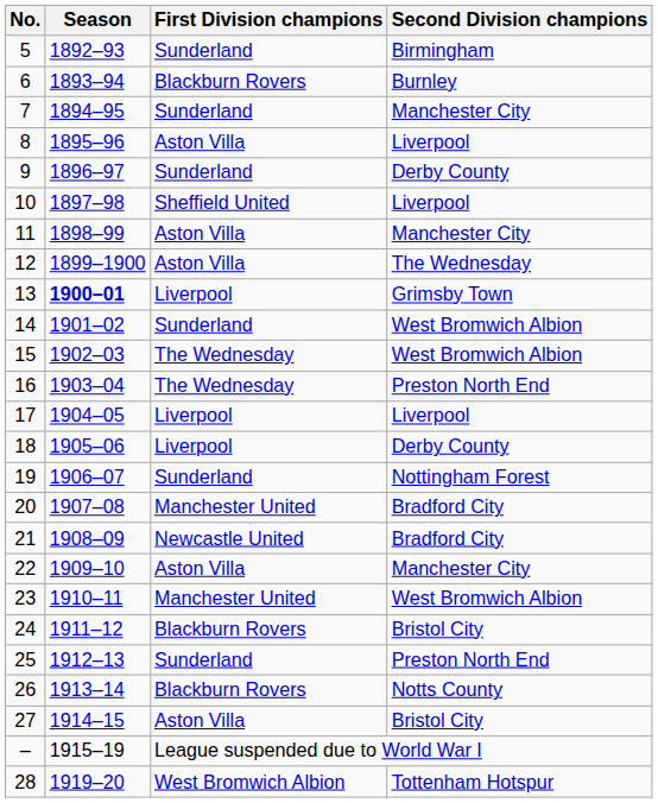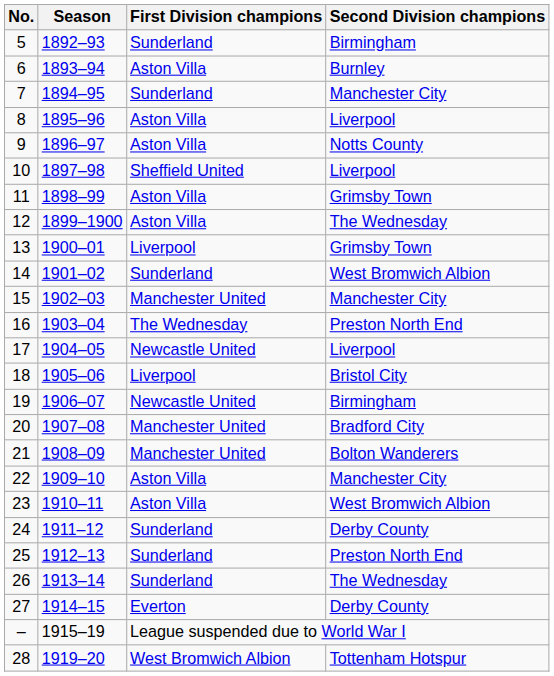 <table class="wikitable">
 <tr>
 <th>No.</th>
 <th>Season</th>
 <th>First Division champions</th>
 <th>Second Division champions</th>
 </tr>
 <tr>
 <td align=center>5</td>
 <td><a href='#'>1892–93</a></td>
 <td><a href='#'>Sunderland</a></td>
 <td><a href='#'>Birmingham</a></td>
 </tr>
 <tr>
 <td align=center>6</td>
 <td><a href='#'>1893–94</a></td>
-<td><a href='#'>Blackburn Rovers</a></td>
+<td><a href='#'>Aston Villa</a></td>
 <td><a href='#'>Burnley</a></td>
 </tr>
 <tr>
 <td align=center>7</td>
 <td><a href='#'>1894–95</a></td>
 <td><a href='#'>Sunderland</a></td>
 <td><a href='#'>Manchester City</a></td>
 </tr>
 <tr>
 <td align=center>8</td>
 <td><a href='#'>1895–96</a></td>
 <td><a href='#'>Aston Villa</a></td>
 <td><a href='#'>Liverpool</a></td>
 </tr>
 <tr>
 <td align=center>9</td>
 <td><a href='#'>1896–97</a></td>
-<td><a href='#'>Sunderland</a></td>
-<td><a href='#'>Derby County</a></td>
+<td><a href='#'>Aston Villa</a></td>
+<td><a href='#'>Notts County</a></td>
 </tr>
 <tr>
 <td align=center>10</td>
 <td><a href='#'>1897–98</a></td>
 <td><a href='#'>Sheffield United</a></td>
 <td><a href='#'>Liverpool</a></td>
 </tr>
 <tr>
 <td align=center>11</td>
 <td><a href='#'>1898–99</a></td>
 <td><a href='#'>Aston Villa</a></td>
-<td><a href='#'>Manchester City</a></td>
+<td><a href='#'>Grimsby Town</a></td>
 </tr>
 <tr>
 <td align=center>12</td>
 <td><a href='#'>1899–1900</a></td>
 <td><a href='#'>Aston Villa</a></td>
 <td><a href='#'>The Wednesday</a></td>
 </tr>
 <tr>
 <td align=center>13</td>
-<td><strong><a href='#'>1900–01</a></strong></td>
+<td><a href='#'>1900–01</a></td>
 <td><a href='#'>Liverpool</a></td>
 <td><a href='#'>Grimsby Town</a></td>
 </tr>
 <tr>
 <td align=center>14</td>
 <td><a href='#'>1901–02</a></td>
 <td><a href='#'>Sunderland</a></td>
 <td><a href='#'>West Bromwich Albion</a></td>
 </tr>
 <tr>
 <td align=center>15</td>
 <td><a href='#'>1902–03</a></td>
-<td><a href='#'>The Wednesday</a></td>
-<td><a href='#'>West Bromwich Albion</a></td>
+<td><a href='#'>Manchester United</a></td>
+<td><a href='#'>Manchester City</a></td>
 </tr>
 <tr>
 <td align=center>16</td>
 <td><a href='#'>1903–04</a></td>
 <td><a href='#'>The Wednesday</a></td>
 <td><a href='#'>Preston North End</a></td>
 </tr>
 <tr>
 <td align=center>17</td>
 <td><a href='#'>1904–05</a></td>
-<td><a href='#'>Liverpool</a></td>
+<td><a href='#'>Newcastle United</a></td>
 <td><a href='#'>Liverpool</a></td>
 </tr>
 <tr>
 <td align=center>18</td>
 <td><a href='#'>1905–06</a></td>
 <td><a href='#'>Liverpool</a></td>
-<td><a href='#'>Derby County</a></td>
+<td><a href='#'>Bristol City</a></td>
 </tr>
 <tr>
 <td align=center>19</td>
 <td><a href='#'>1906–07</a></td>
-<td><a href='#'>Sunderland</a></td>
-<td><a href='#'>Nottingham Forest</a></td>
+<td><a href='#'>Newcastle United</a></td>
+<td><a href='#'>Birmingham</a></td>
 </tr>
 <tr>
 <td align=center>20</td>
 <td><a href='#'>1907–08</a></td>
 <td><a href='#'>Manchester United</a></td>
 <td><a href='#'>Bradford City</a></td>
 </tr>
 <tr>
 <td align=center>21</td>
 <td><a href='#'>1908–09</a></td>
-<td><a href='#'>Newcastle United</a></td>
-<td><a href='#'>Bradford City</a></td>
+<td><a href='#'>Manchester United</a></td>
+<td><a href='#'>Bolton Wanderers</a></td>
 </tr>
 <tr>
 <td align=center>22</td>
 <td><a href='#'>1909–10</a></td>
 <td><a href='#'>Aston Villa</a></td>
 <td><a href='#'>Manchester City</a></td>
 </tr>
 <tr>
 <td align=center>23</td>
 <td><a href='#'>1910–11</a></td>
-<td><a href='#'>Manchester United</a></td>
+<td><a href='#'>Aston Villa</a></td>
 <td><a href='#'>West Bromwich Albion</a></td>
 </tr>
 <tr>
 <td align=center>24</td>
 <td><a href='#'>1911–12</a></td>
-<td><a href='#'>Blackburn Rovers</a></td>
-<td><a href='#'>Bristol City</a></td>
+<td><a href='#'>Sunderland</a></td>
+<td><a href='#'>Derby County</a></td>
 </tr>
 <tr>
 <td align=center>25</td>
 <td><a href='#'>1912–13</a></td>
 <td><a href='#'>Sunderland</a></td>
 <td><a href='#'>Preston North End</a></td>
 </tr>
 <tr>
 <td align=center>26</td>
 <td><a href='#'>1913–14</a></td>
-<td><a href='#'>Blackburn Rovers</a></td>
-<td><a href='#'>Notts County</a></td>
+<td><a href='#'>Sunderland</a></td>
+<td><a href='#'>The Wednesday</a></td>
 </tr>
 <tr>
 <td align=center>27</td>
 <td><a href='#'>1914–15</a></td>
-<td><a href='#'>Aston Villa</a></td>
-<td><a href='#'>Bristol City</a></td>
+<td><a href='#'>Everton</a></td>
+<td><a href='#'>Derby County</a></td>
 </tr>
 <tr>
 <td align=center>–</td>
 <td>1915–19</td>
 <td colspan=2>League suspended due to <a href='#'>World War I</a></td>
 </tr>
 <tr>
 <td align=center>28</td>
 <td><a href='#'>1919–20</a></td>
 <td><a href='#'>West Bromwich Albion</a></td>
 <td><a href='#'>Tottenham Hotspur</a></td>
 </tr>
 </table>
